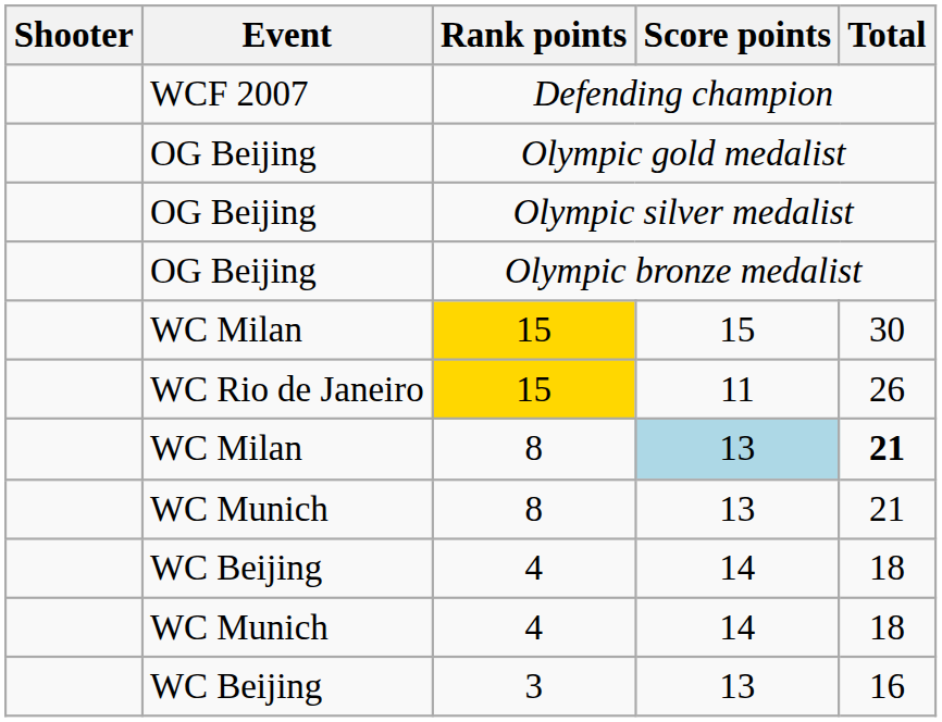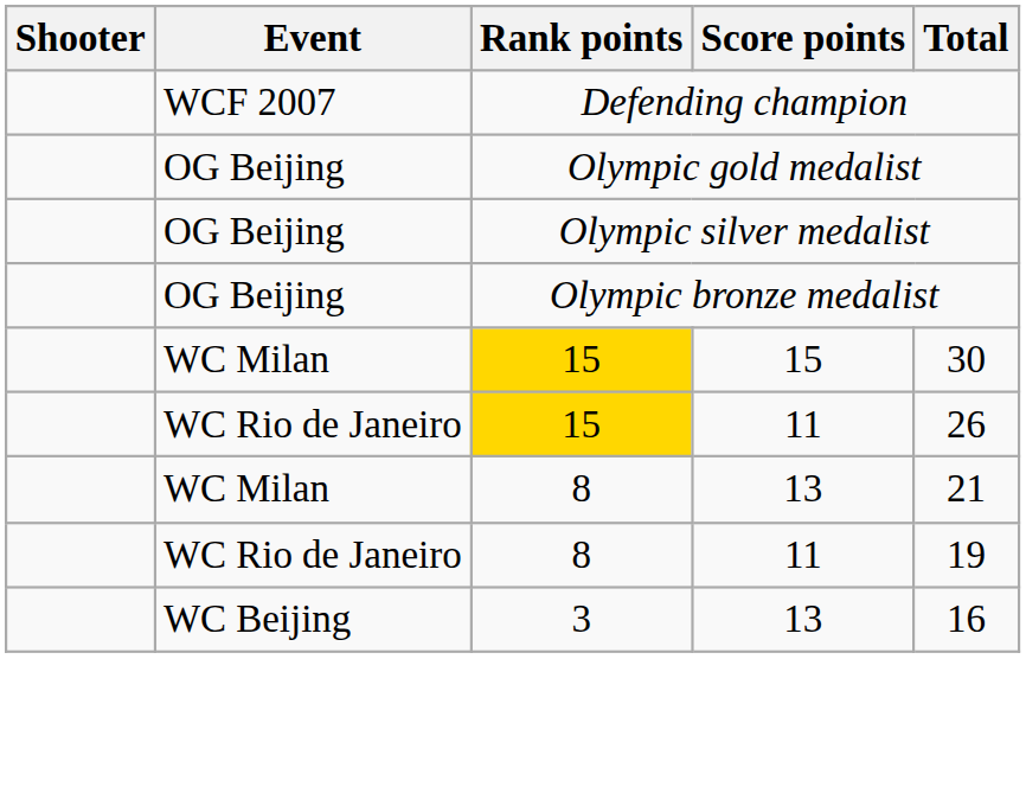 <table class="wikitable" style="font-size: 95%">
 <tr>
 <th>Shooter</th>
 <th>Event</th>
 <th>Rank points</th>
 <th>Score points</th>
 <th>Total</th>
 </tr>
 <tr>
 <td></td>
 <td>WCF 2007</td>
 <td colspan=3 style="text-align: center"><em>Defending champion</em></td>
 </tr>
 <tr>
 <td></td>
 <td>OG Beijing</td>
 <td colspan=3 style="text-align: center"><em>Olympic gold medalist</em></td>
 </tr>
 <tr>
 <td></td>
 <td>OG Beijing</td>
 <td colspan=3 style="text-align: center"><em>Olympic silver medalist</em></td>
 </tr>
 <tr>
 <td></td>
 <td>OG Beijing</td>
 <td colspan=3 style="text-align: center"><em>Olympic bronze medalist</em></td>
 </tr>
 <tr>
 <td></td>
 <td>WC Milan</td>
 <td style="text-align: center; background: gold">15</td>
 <td style="text-align: center">15</td>
 <td style="text-align: center">30</td>
 </tr>
 <tr>
 <td></td>
 <td>WC Rio de Janeiro</td>
 <td style="text-align: center; background: gold">15</td>
 <td style="text-align: center">11</td>
 <td style="text-align: center">26</td>
 </tr>
 <tr>
 <td></td>
 <td>WC Milan</td>
 <td style="text-align: center; background: bronze">8</td>
-<td style="background: lightblue; text-align: center">13</td>
-<td style="text-align: center"><strong>21</strong></td>
-</tr>
-<tr>
-<td></td>
-<td>WC Munich</td>
-<td style="text-align: center; background: bronze">8</td>
 <td style="text-align: center">13</td>
 <td style="text-align: center">21</td>
 </tr>
 <tr>
 <td></td>
-<td>WC Beijing</td>
-<td style="text-align: center">4</td>
-<td style="text-align: center">14</td>
-<td style="text-align: center">18</td>
-</tr>
-<tr>
-<td></td>
-<td>WC Munich</td>
-<td style="text-align: center">4</td>
-<td style="text-align: center">14</td>
-<td style="text-align: center">18</td>
+<td>WC Rio de Janeiro</td>
+<td style="text-align: center; background: bronze">8</td>
+<td style="text-align: center">11</td>
+<td style="text-align: center">19</td>
 </tr>
 <tr>
 <td></td>
 <td>WC Beijing</td>
 <td style="text-align: center">3</td>
 <td style="text-align: center">13</td>
 <td style="text-align: center">16</td>
 </tr>
 </table>
